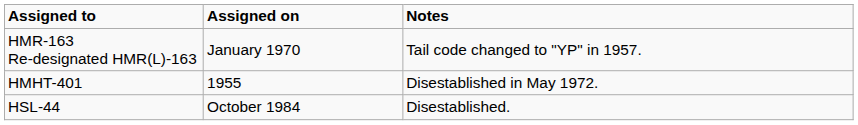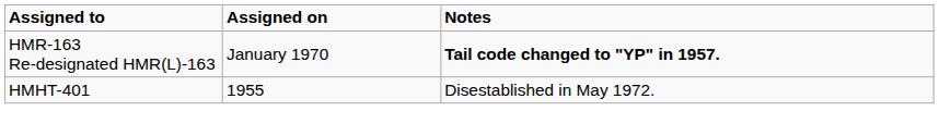 <table class="wikitable" style="width: 70%;">
 <tr>
 <td style="width: 200px;"><strong>Assigned to</strong></td>
 <td style="width: 200px;"><strong>Assigned on</strong></td>
 <td><strong>Notes</strong></td>
 </tr>
 <tr>
 <td>HMR-163<br>Re-designated HMR(L)-163</td>
 <td>January 1970</td>
-<td>Tail code changed to "YP" in 1957.</td>
+<td><strong>Tail code changed to "YP" in 1957.</strong></td>
 </tr>
 <tr>
 <td>HMHT-401</td>
 <td>1955</td>
 <td>Disestablished in May 1972.</td>
 </tr>
-<tr>
-<td>HSL-44</td>
-<td>October 1984</td>
-<td>Disestablished.</td>
-</tr>
 </table>
